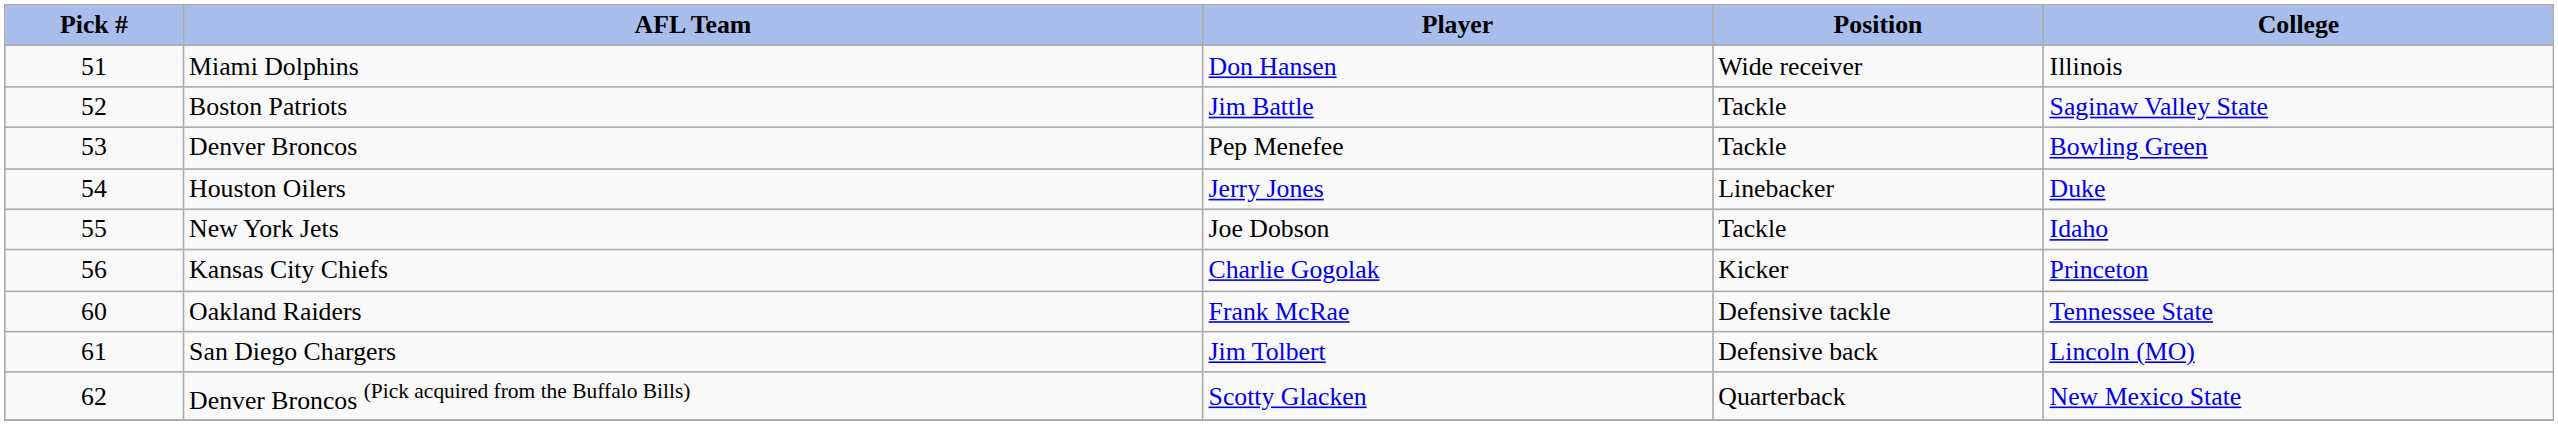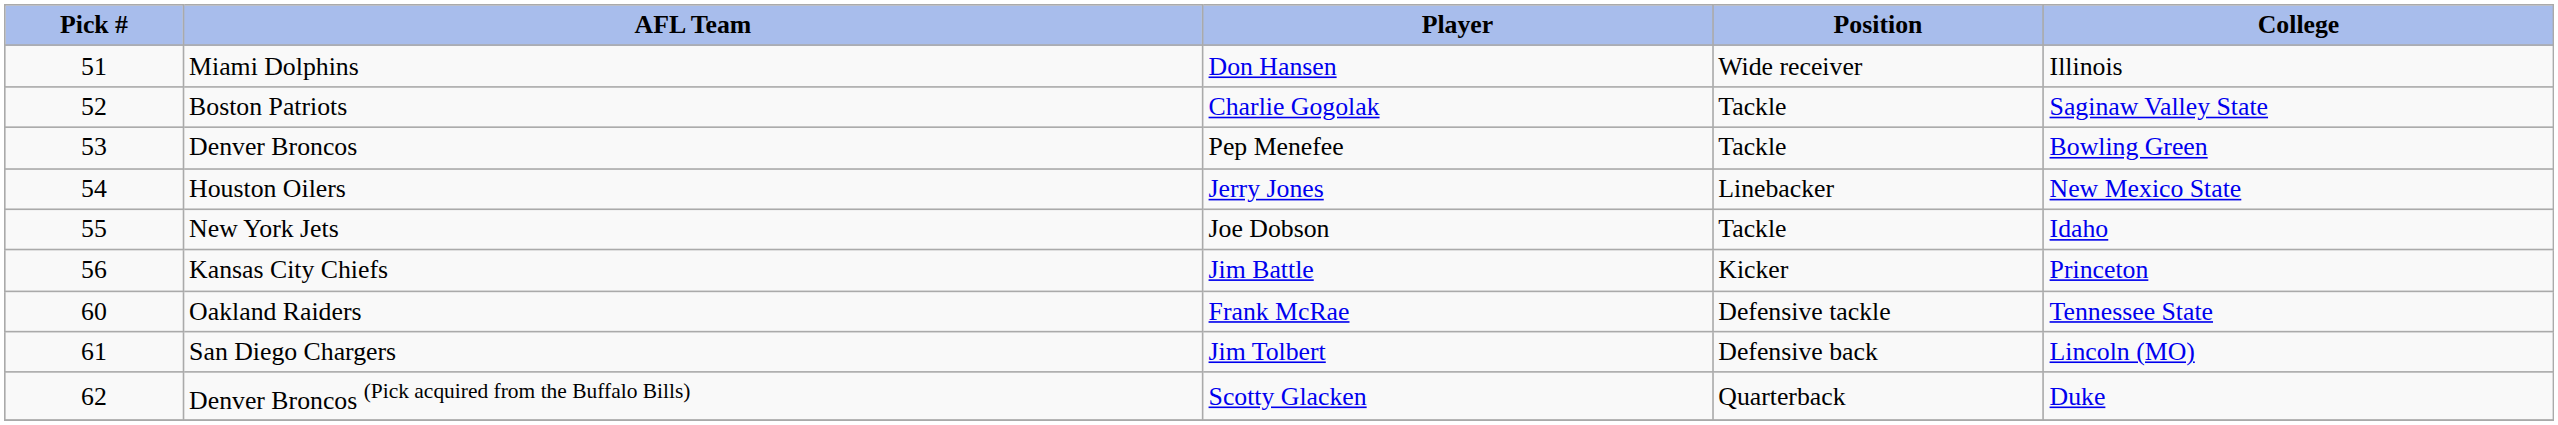 <table class="wikitable sortable sortable" style="width: 100%">
 <tr>
 <th style="background:#A8BDEC;" width=7%>Pick #</th>
 <th width=40% style="background:#A8BDEC;">AFL Team</th>
 <th width=20% style="background:#A8BDEC;">Player</th>
 <th width=13% style="background:#A8BDEC;">Position</th>
 <th style="background:#A8BDEC;">College</th>
 </tr>
 <tr>
 <td align=center>51</td>
 <td>Miami Dolphins</td>
 <td><a href='#'>Don Hansen</a></td>
 <td>Wide receiver</td>
 <td>Illinois</td>
 </tr>
 <tr>
 <td align=center>52</td>
 <td>Boston Patriots</td>
-<td><a href='#'>Jim Battle</a></td>
+<td><a href='#'>Charlie Gogolak</a></td>
 <td>Tackle</td>
 <td><a href='#'>Saginaw Valley State</a></td>
 </tr>
 <tr>
 <td align=center>53</td>
 <td>Denver Broncos</td>
 <td>Pep Menefee</td>
 <td>Tackle</td>
 <td><a href='#'>Bowling Green</a></td>
 </tr>
 <tr>
 <td align=center>54</td>
 <td>Houston Oilers</td>
 <td><a href='#'>Jerry Jones</a></td>
 <td>Linebacker</td>
-<td><a href='#'>Duke</a></td>
+<td><a href='#'>New Mexico State</a></td>
 </tr>
 <tr>
 <td align=center>55</td>
 <td>New York Jets</td>
 <td>Joe Dobson</td>
 <td>Tackle</td>
 <td><a href='#'>Idaho</a></td>
 </tr>
 <tr>
 <td align=center>56</td>
 <td>Kansas City Chiefs</td>
-<td><a href='#'>Charlie Gogolak</a></td>
+<td><a href='#'>Jim Battle</a></td>
 <td>Kicker</td>
 <td><a href='#'>Princeton</a></td>
 </tr>
 <tr>
 <td align=center>60</td>
 <td>Oakland Raiders</td>
 <td><a href='#'>Frank McRae</a></td>
 <td>Defensive tackle</td>
 <td><a href='#'>Tennessee State</a></td>
 </tr>
 <tr>
 <td align=center>61</td>
 <td>San Diego Chargers</td>
 <td><a href='#'>Jim Tolbert</a></td>
 <td>Defensive back</td>
 <td><a href='#'>Lincoln (MO)</a></td>
 </tr>
 <tr>
 <td align=center>62</td>
 <td>Denver Broncos <sup>(Pick acquired from the Buffalo Bills)</sup></td>
 <td><a href='#'>Scotty Glacken</a></td>
 <td>Quarterback</td>
-<td><a href='#'>New Mexico State</a></td>
+<td><a href='#'>Duke</a></td>
 </tr>
 <tr>
 </tr>
 </table>
